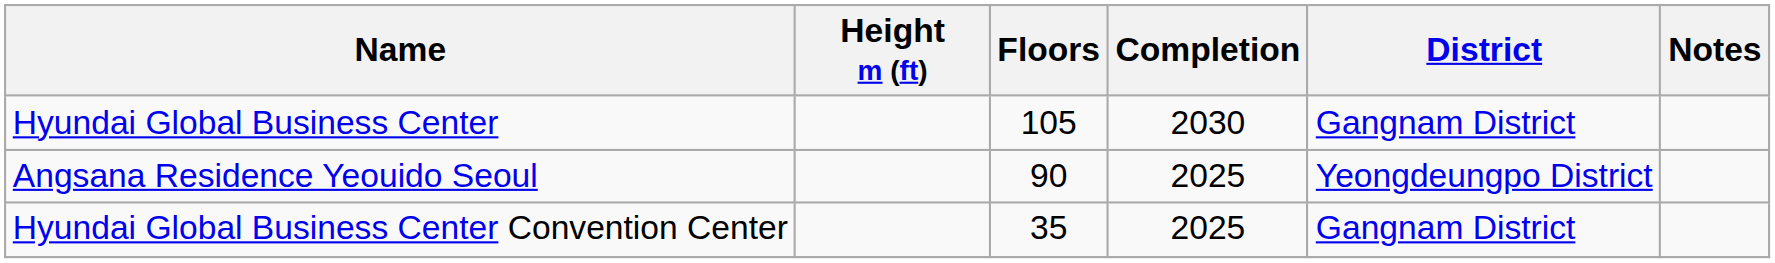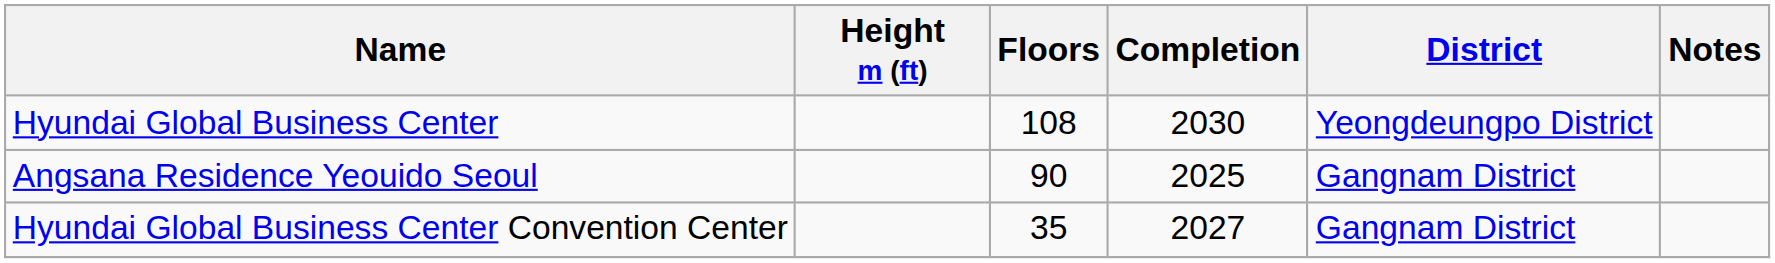 <table class="wikitable sortable">
 <tr>
 <th>Name</th>
 <th width="85px">Height<br><small><a href='#'>m</a> (<a href='#'>ft</a>)</small></th>
 <th>Floors</th>
 <th>Completion</th>
 <th><a href='#'>District</a></th>
 <th class="unsortable">Notes</th>
 </tr>
 <tr>
 <td><a href='#'>Hyundai Global Business Center</a></td>
 <td align="center"></td>
-<td align="center">105</td>
+<td align="center">108</td>
 <td align="center">2030</td>
-<td><a href='#'>Gangnam District</a></td>
+<td><a href='#'>Yeongdeungpo District</a></td>
 <td></td>
 </tr>
 <tr>
 <td><a href='#'>Angsana Residence Yeouido Seoul</a></td>
 <td align="center"></td>
 <td align="center">90</td>
 <td align="center">2025</td>
-<td><a href='#'>Yeongdeungpo District</a></td>
+<td><a href='#'>Gangnam District</a></td>
 <td></td>
 </tr>
 <tr>
 <td><a href='#'>Hyundai Global Business Center</a> Convention Center</td>
 <td align="center"></td>
 <td align="center">35</td>
-<td align="center">2025</td>
+<td align="center">2027</td>
 <td><a href='#'>Gangnam District</a></td>
 <td></td>
 </tr>
 <tr>
 </tr>
 </table>
